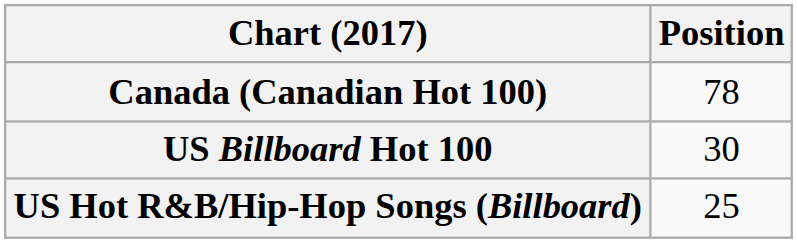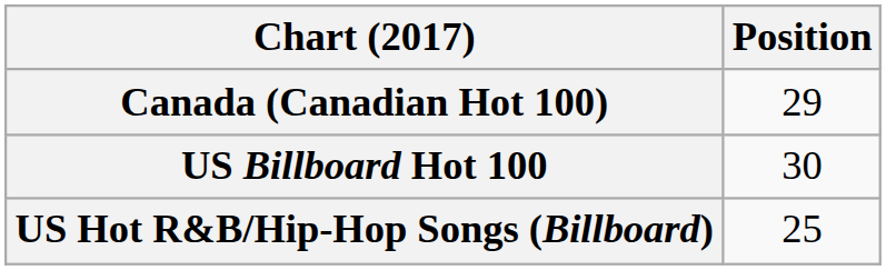 <table class="wikitable sortable plainrowheaders" style="text-align:center">
 <tr>
 <th scope="col">Chart (2017)</th>
 <th scope="col">Position</th>
 </tr>
 <tr>
 <th scope="row">Canada (Canadian Hot 100)</th>
-<td>78</td>
+<td>29</td>
 </tr>
 <tr>
 <th scope="row">US <em>Billboard</em> Hot 100</th>
 <td>30</td>
 </tr>
 <tr>
 <th scope="row">US Hot R&B/Hip-Hop Songs (<em>Billboard</em>)</th>
 <td>25</td>
 </tr>
 </table>
